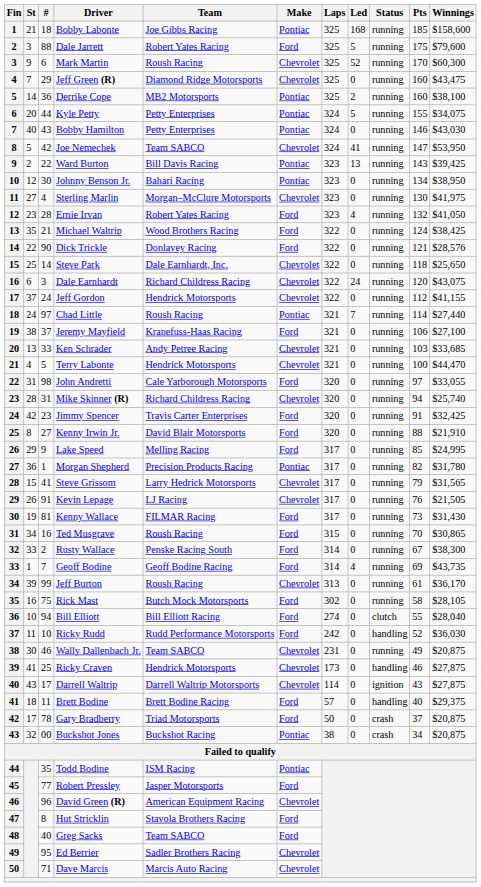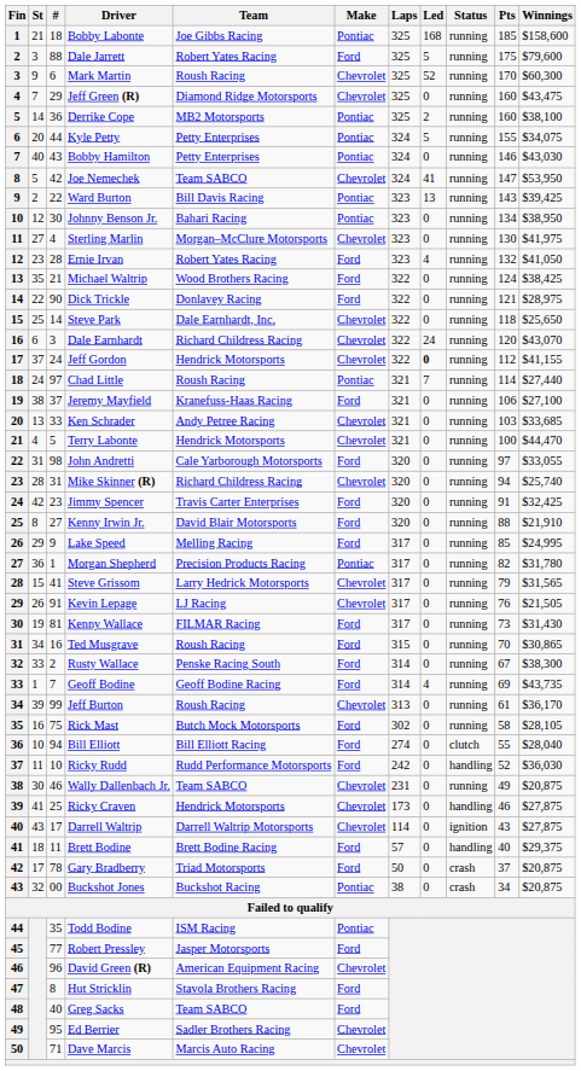 <table class="wikitable" style="font-size:95%">
 <tr>
 <th>Fin</th>
 <th>St</th>
 <th>#</th>
 <th>Driver</th>
 <th>Team</th>
 <th>Make</th>
 <th>Laps</th>
 <th>Led</th>
 <th>Status</th>
 <th>Pts</th>
 <th>Winnings</th>
 </tr>
 <tr>
 <th>1</th>
 <td>21</td>
 <td>18</td>
 <td><a href='#'>Bobby Labonte</a></td>
 <td><a href='#'>Joe Gibbs Racing</a></td>
 <td><a href='#'>Pontiac</a></td>
 <td>325</td>
 <td>168</td>
 <td>running</td>
 <td>185</td>
 <td>$158,600</td>
 </tr>
 <tr>
 <th>2</th>
 <td>3</td>
 <td>88</td>
 <td><a href='#'>Dale Jarrett</a></td>
 <td><a href='#'>Robert Yates Racing</a></td>
 <td><a href='#'>Ford</a></td>
 <td>325</td>
 <td>5</td>
 <td>running</td>
 <td>175</td>
 <td>$79,600</td>
 </tr>
 <tr>
 <th>3</th>
 <td>9</td>
 <td>6</td>
 <td><a href='#'>Mark Martin</a></td>
 <td><a href='#'>Roush Racing</a></td>
 <td><a href='#'>Chevrolet</a></td>
 <td>325</td>
 <td>52</td>
 <td>running</td>
 <td>170</td>
 <td>$60,300</td>
 </tr>
 <tr>
 <th>4</th>
 <td>7</td>
 <td>29</td>
 <td><a href='#'>Jeff Green</a> <strong>(R)</strong></td>
 <td><a href='#'>Diamond Ridge Motorsports</a></td>
 <td><a href='#'>Chevrolet</a></td>
 <td>325</td>
 <td>0</td>
 <td>running</td>
 <td>160</td>
 <td>$43,475</td>
 </tr>
 <tr>
 <th>5</th>
 <td>14</td>
 <td>36</td>
 <td><a href='#'>Derrike Cope</a></td>
 <td><a href='#'>MB2 Motorsports</a></td>
 <td><a href='#'>Pontiac</a></td>
 <td>325</td>
 <td>2</td>
 <td>running</td>
 <td>160</td>
 <td>$38,100</td>
 </tr>
 <tr>
 <th>6</th>
 <td>20</td>
 <td>44</td>
 <td><a href='#'>Kyle Petty</a></td>
 <td><a href='#'>Petty Enterprises</a></td>
 <td><a href='#'>Pontiac</a></td>
 <td>324</td>
 <td>5</td>
 <td>running</td>
 <td>155</td>
 <td>$34,075</td>
 </tr>
 <tr>
 <th>7</th>
 <td>40</td>
 <td>43</td>
 <td><a href='#'>Bobby Hamilton</a></td>
 <td><a href='#'>Petty Enterprises</a></td>
 <td><a href='#'>Pontiac</a></td>
 <td>324</td>
 <td>0</td>
 <td>running</td>
 <td>146</td>
 <td>$43,030</td>
 </tr>
 <tr>
 <th>8</th>
 <td>5</td>
 <td>42</td>
 <td><a href='#'>Joe Nemechek</a></td>
 <td><a href='#'>Team SABCO</a></td>
 <td><a href='#'>Chevrolet</a></td>
 <td>324</td>
 <td>41</td>
 <td>running</td>
 <td>147</td>
 <td>$53,950</td>
 </tr>
 <tr>
 <th>9</th>
 <td>2</td>
 <td>22</td>
 <td><a href='#'>Ward Burton</a></td>
 <td><a href='#'>Bill Davis Racing</a></td>
 <td><a href='#'>Pontiac</a></td>
 <td>323</td>
 <td>13</td>
 <td>running</td>
 <td>143</td>
 <td>$39,425</td>
 </tr>
 <tr>
 <th>10</th>
 <td>12</td>
 <td>30</td>
 <td><a href='#'>Johnny Benson Jr.</a></td>
 <td><a href='#'>Bahari Racing</a></td>
 <td><a href='#'>Pontiac</a></td>
 <td>323</td>
 <td>0</td>
 <td>running</td>
 <td>134</td>
 <td>$38,950</td>
 </tr>
 <tr>
 <th>11</th>
 <td>27</td>
 <td>4</td>
 <td><a href='#'>Sterling Marlin</a></td>
 <td><a href='#'>Morgan–McClure Motorsports</a></td>
 <td><a href='#'>Chevrolet</a></td>
 <td>323</td>
 <td>0</td>
 <td>running</td>
 <td>130</td>
 <td>$41,975</td>
 </tr>
 <tr>
 <th>12</th>
 <td>23</td>
 <td>28</td>
 <td><a href='#'>Ernie Irvan</a></td>
 <td><a href='#'>Robert Yates Racing</a></td>
 <td><a href='#'>Ford</a></td>
 <td>323</td>
 <td>4</td>
 <td>running</td>
 <td>132</td>
 <td>$41,050</td>
 </tr>
 <tr>
 <th>13</th>
 <td>35</td>
 <td>21</td>
 <td><a href='#'>Michael Waltrip</a></td>
 <td><a href='#'>Wood Brothers Racing</a></td>
 <td><a href='#'>Ford</a></td>
 <td>322</td>
 <td>0</td>
 <td>running</td>
 <td>124</td>
 <td>$38,425</td>
 </tr>
 <tr>
 <th>14</th>
 <td>22</td>
 <td>90</td>
 <td><a href='#'>Dick Trickle</a></td>
 <td><a href='#'>Donlavey Racing</a></td>
 <td><a href='#'>Ford</a></td>
 <td>322</td>
 <td>0</td>
 <td>running</td>
 <td>121</td>
-<td>$28,576</td>
+<td>$28,975</td>
 </tr>
 <tr>
 <th>15</th>
 <td>25</td>
 <td>14</td>
 <td><a href='#'>Steve Park</a></td>
 <td><a href='#'>Dale Earnhardt, Inc.</a></td>
 <td><a href='#'>Chevrolet</a></td>
 <td>322</td>
 <td>0</td>
 <td>running</td>
 <td>118</td>
 <td>$25,650</td>
 </tr>
 <tr>
 <th>16</th>
 <td>6</td>
 <td>3</td>
 <td><a href='#'>Dale Earnhardt</a></td>
 <td><a href='#'>Richard Childress Racing</a></td>
 <td><a href='#'>Chevrolet</a></td>
 <td>322</td>
 <td>24</td>
 <td>running</td>
 <td>120</td>
-<td>$43,075</td>
+<td>$43,070</td>
 </tr>
 <tr>
 <th>17</th>
 <td>37</td>
 <td>24</td>
 <td><a href='#'>Jeff Gordon</a></td>
 <td><a href='#'>Hendrick Motorsports</a></td>
 <td><a href='#'>Chevrolet</a></td>
 <td>322</td>
-<td>0</td>
+<td><strong>0</strong></td>
 <td>running</td>
 <td>112</td>
 <td>$41,155</td>
 </tr>
 <tr>
 <th>18</th>
 <td>24</td>
 <td>97</td>
 <td><a href='#'>Chad Little</a></td>
 <td><a href='#'>Roush Racing</a></td>
 <td><a href='#'>Pontiac</a></td>
 <td>321</td>
 <td>7</td>
 <td>running</td>
 <td>114</td>
 <td>$27,440</td>
 </tr>
 <tr>
 <th>19</th>
 <td>38</td>
 <td>37</td>
 <td><a href='#'>Jeremy Mayfield</a></td>
 <td><a href='#'>Kranefuss-Haas Racing</a></td>
 <td><a href='#'>Ford</a></td>
 <td>321</td>
 <td>0</td>
 <td>running</td>
 <td>106</td>
 <td>$27,100</td>
 </tr>
 <tr>
 <th>20</th>
 <td>13</td>
 <td>33</td>
 <td><a href='#'>Ken Schrader</a></td>
 <td><a href='#'>Andy Petree Racing</a></td>
 <td><a href='#'>Chevrolet</a></td>
 <td>321</td>
 <td>0</td>
 <td>running</td>
 <td>103</td>
 <td>$33,685</td>
 </tr>
 <tr>
 <th>21</th>
 <td>4</td>
 <td>5</td>
 <td><a href='#'>Terry Labonte</a></td>
 <td><a href='#'>Hendrick Motorsports</a></td>
 <td><a href='#'>Chevrolet</a></td>
 <td>321</td>
 <td>0</td>
 <td>running</td>
 <td>100</td>
 <td>$44,470</td>
 </tr>
 <tr>
 <th>22</th>
 <td>31</td>
 <td>98</td>
 <td><a href='#'>John Andretti</a></td>
 <td><a href='#'>Cale Yarborough Motorsports</a></td>
 <td><a href='#'>Ford</a></td>
 <td>320</td>
 <td>0</td>
 <td>running</td>
 <td>97</td>
 <td>$33,055</td>
 </tr>
 <tr>
 <th>23</th>
 <td>28</td>
 <td>31</td>
 <td><a href='#'>Mike Skinner</a> <strong>(R)</strong></td>
 <td><a href='#'>Richard Childress Racing</a></td>
 <td><a href='#'>Chevrolet</a></td>
 <td>320</td>
 <td>0</td>
 <td>running</td>
 <td>94</td>
 <td>$25,740</td>
 </tr>
 <tr>
 <th>24</th>
 <td>42</td>
 <td>23</td>
 <td><a href='#'>Jimmy Spencer</a></td>
 <td><a href='#'>Travis Carter Enterprises</a></td>
 <td><a href='#'>Ford</a></td>
 <td>320</td>
 <td>0</td>
 <td>running</td>
 <td>91</td>
 <td>$32,425</td>
 </tr>
 <tr>
 <th>25</th>
 <td>8</td>
 <td>27</td>
 <td><a href='#'>Kenny Irwin Jr.</a></td>
 <td><a href='#'>David Blair Motorsports</a></td>
 <td><a href='#'>Ford</a></td>
 <td>320</td>
 <td>0</td>
 <td>running</td>
 <td>88</td>
 <td>$21,910</td>
 </tr>
 <tr>
 <th>26</th>
 <td>29</td>
 <td>9</td>
 <td><a href='#'>Lake Speed</a></td>
 <td><a href='#'>Melling Racing</a></td>
 <td><a href='#'>Ford</a></td>
 <td>317</td>
 <td>0</td>
 <td>running</td>
 <td>85</td>
 <td>$24,995</td>
 </tr>
 <tr>
 <th>27</th>
 <td>36</td>
 <td>1</td>
 <td><a href='#'>Morgan Shepherd</a></td>
 <td><a href='#'>Precision Products Racing</a></td>
 <td><a href='#'>Pontiac</a></td>
 <td>317</td>
 <td>0</td>
 <td>running</td>
 <td>82</td>
 <td>$31,780</td>
 </tr>
 <tr>
 <th>28</th>
 <td>15</td>
 <td>41</td>
 <td><a href='#'>Steve Grissom</a></td>
 <td><a href='#'>Larry Hedrick Motorsports</a></td>
 <td><a href='#'>Chevrolet</a></td>
 <td>317</td>
 <td>0</td>
 <td>running</td>
 <td>79</td>
 <td>$31,565</td>
 </tr>
 <tr>
 <th>29</th>
 <td>26</td>
 <td>91</td>
 <td><a href='#'>Kevin Lepage</a></td>
 <td><a href='#'>LJ Racing</a></td>
 <td><a href='#'>Chevrolet</a></td>
 <td>317</td>
 <td>0</td>
 <td>running</td>
 <td>76</td>
 <td>$21,505</td>
 </tr>
 <tr>
 <th>30</th>
 <td>19</td>
 <td>81</td>
 <td><a href='#'>Kenny Wallace</a></td>
 <td><a href='#'>FILMAR Racing</a></td>
 <td><a href='#'>Ford</a></td>
 <td>317</td>
 <td>0</td>
 <td>running</td>
 <td>73</td>
 <td>$31,430</td>
 </tr>
 <tr>
 <th>31</th>
 <td>34</td>
 <td>16</td>
 <td><a href='#'>Ted Musgrave</a></td>
 <td><a href='#'>Roush Racing</a></td>
 <td><a href='#'>Ford</a></td>
 <td>315</td>
 <td>0</td>
 <td>running</td>
 <td>70</td>
 <td>$30,865</td>
 </tr>
 <tr>
 <th>32</th>
 <td>33</td>
 <td>2</td>
 <td><a href='#'>Rusty Wallace</a></td>
 <td><a href='#'>Penske Racing South</a></td>
 <td><a href='#'>Ford</a></td>
 <td>314</td>
 <td>0</td>
 <td>running</td>
 <td>67</td>
 <td>$38,300</td>
 </tr>
 <tr>
 <th>33</th>
 <td>1</td>
 <td>7</td>
 <td><a href='#'>Geoff Bodine</a></td>
 <td><a href='#'>Geoff Bodine Racing</a></td>
 <td><a href='#'>Ford</a></td>
 <td>314</td>
 <td>4</td>
 <td>running</td>
 <td>69</td>
 <td>$43,735</td>
 </tr>
 <tr>
 <th>34</th>
 <td>39</td>
 <td>99</td>
 <td><a href='#'>Jeff Burton</a></td>
 <td><a href='#'>Roush Racing</a></td>
 <td><a href='#'>Chevrolet</a></td>
 <td>313</td>
 <td>0</td>
 <td>running</td>
 <td>61</td>
 <td>$36,170</td>
 </tr>
 <tr>
 <th>35</th>
 <td>16</td>
 <td>75</td>
 <td><a href='#'>Rick Mast</a></td>
 <td><a href='#'>Butch Mock Motorsports</a></td>
 <td><a href='#'>Ford</a></td>
 <td>302</td>
 <td>0</td>
 <td>running</td>
 <td>58</td>
 <td>$28,105</td>
 </tr>
 <tr>
 <th>36</th>
 <td>10</td>
 <td>94</td>
 <td><a href='#'>Bill Elliott</a></td>
 <td><a href='#'>Bill Elliott Racing</a></td>
 <td><a href='#'>Ford</a></td>
 <td>274</td>
 <td>0</td>
 <td>clutch</td>
 <td>55</td>
 <td>$28,040</td>
 </tr>
 <tr>
 <th>37</th>
 <td>11</td>
 <td>10</td>
 <td><a href='#'>Ricky Rudd</a></td>
 <td><a href='#'>Rudd Performance Motorsports</a></td>
 <td><a href='#'>Ford</a></td>
 <td>242</td>
 <td>0</td>
 <td>handling</td>
 <td>52</td>
 <td>$36,030</td>
 </tr>
 <tr>
 <th>38</th>
 <td>30</td>
 <td>46</td>
 <td><a href='#'>Wally Dallenbach Jr.</a></td>
 <td><a href='#'>Team SABCO</a></td>
 <td><a href='#'>Chevrolet</a></td>
 <td>231</td>
 <td>0</td>
 <td>running</td>
 <td>49</td>
 <td>$20,875</td>
 </tr>
 <tr>
 <th>39</th>
 <td>41</td>
 <td>25</td>
 <td><a href='#'>Ricky Craven</a></td>
 <td><a href='#'>Hendrick Motorsports</a></td>
 <td><a href='#'>Chevrolet</a></td>
 <td>173</td>
 <td>0</td>
 <td>handling</td>
 <td>46</td>
 <td>$27,875</td>
 </tr>
 <tr>
 <th>40</th>
 <td>43</td>
 <td>17</td>
 <td><a href='#'>Darrell Waltrip</a></td>
 <td><a href='#'>Darrell Waltrip Motorsports</a></td>
 <td><a href='#'>Chevrolet</a></td>
 <td>114</td>
 <td>0</td>
 <td>ignition</td>
 <td>43</td>
 <td>$27,875</td>
 </tr>
 <tr>
 <th>41</th>
 <td>18</td>
 <td>11</td>
 <td><a href='#'>Brett Bodine</a></td>
 <td><a href='#'>Brett Bodine Racing</a></td>
 <td><a href='#'>Ford</a></td>
 <td>57</td>
 <td>0</td>
 <td>handling</td>
 <td>40</td>
 <td>$29,375</td>
 </tr>
 <tr>
 <th>42</th>
 <td>17</td>
 <td>78</td>
 <td><a href='#'>Gary Bradberry</a></td>
 <td><a href='#'>Triad Motorsports</a></td>
 <td><a href='#'>Ford</a></td>
 <td>50</td>
 <td>0</td>
 <td>crash</td>
 <td>37</td>
 <td>$20,875</td>
 </tr>
 <tr>
 <th>43</th>
 <td>32</td>
 <td>00</td>
 <td><a href='#'>Buckshot Jones</a></td>
 <td><a href='#'>Buckshot Racing</a></td>
 <td><a href='#'>Pontiac</a></td>
 <td>38</td>
 <td>0</td>
 <td>crash</td>
 <td>34</td>
 <td>$20,875</td>
 </tr>
 <tr>
 <th colspan="11">Failed to qualify</th>
 </tr>
 <tr>
 <th>44</th>
 <th rowspan="7"></th>
 <td>35</td>
 <td><a href='#'>Todd Bodine</a></td>
 <td><a href='#'>ISM Racing</a></td>
 <td><a href='#'>Pontiac</a></td>
 <th colspan="5" rowspan="7"></th>
 </tr>
 <tr>
 <th>45</th>
 <td>77</td>
 <td><a href='#'>Robert Pressley</a></td>
 <td><a href='#'>Jasper Motorsports</a></td>
 <td><a href='#'>Ford</a></td>
 </tr>
 <tr>
 <th>46</th>
 <td>96</td>
 <td><a href='#'>David Green</a> <strong>(R)</strong></td>
 <td><a href='#'>American Equipment Racing</a></td>
 <td><a href='#'>Chevrolet</a></td>
 </tr>
 <tr>
 <th>47</th>
 <td>8</td>
 <td><a href='#'>Hut Stricklin</a></td>
 <td><a href='#'>Stavola Brothers Racing</a></td>
 <td><a href='#'>Ford</a></td>
 </tr>
 <tr>
 <th>48</th>
 <td>40</td>
 <td><a href='#'>Greg Sacks</a></td>
 <td><a href='#'>Team SABCO</a></td>
 <td><a href='#'>Ford</a></td>
 </tr>
 <tr>
 <th>49</th>
 <td>95</td>
 <td><a href='#'>Ed Berrier</a></td>
 <td><a href='#'>Sadler Brothers Racing</a></td>
 <td><a href='#'>Chevrolet</a></td>
 </tr>
 <tr>
 <th>50</th>
 <td>71</td>
 <td><a href='#'>Dave Marcis</a></td>
 <td><a href='#'>Marcis Auto Racing</a></td>
 <td><a href='#'>Chevrolet</a></td>
 </tr>
 <tr>
 <th colspan="11"></th>
 </tr>
 </table>
